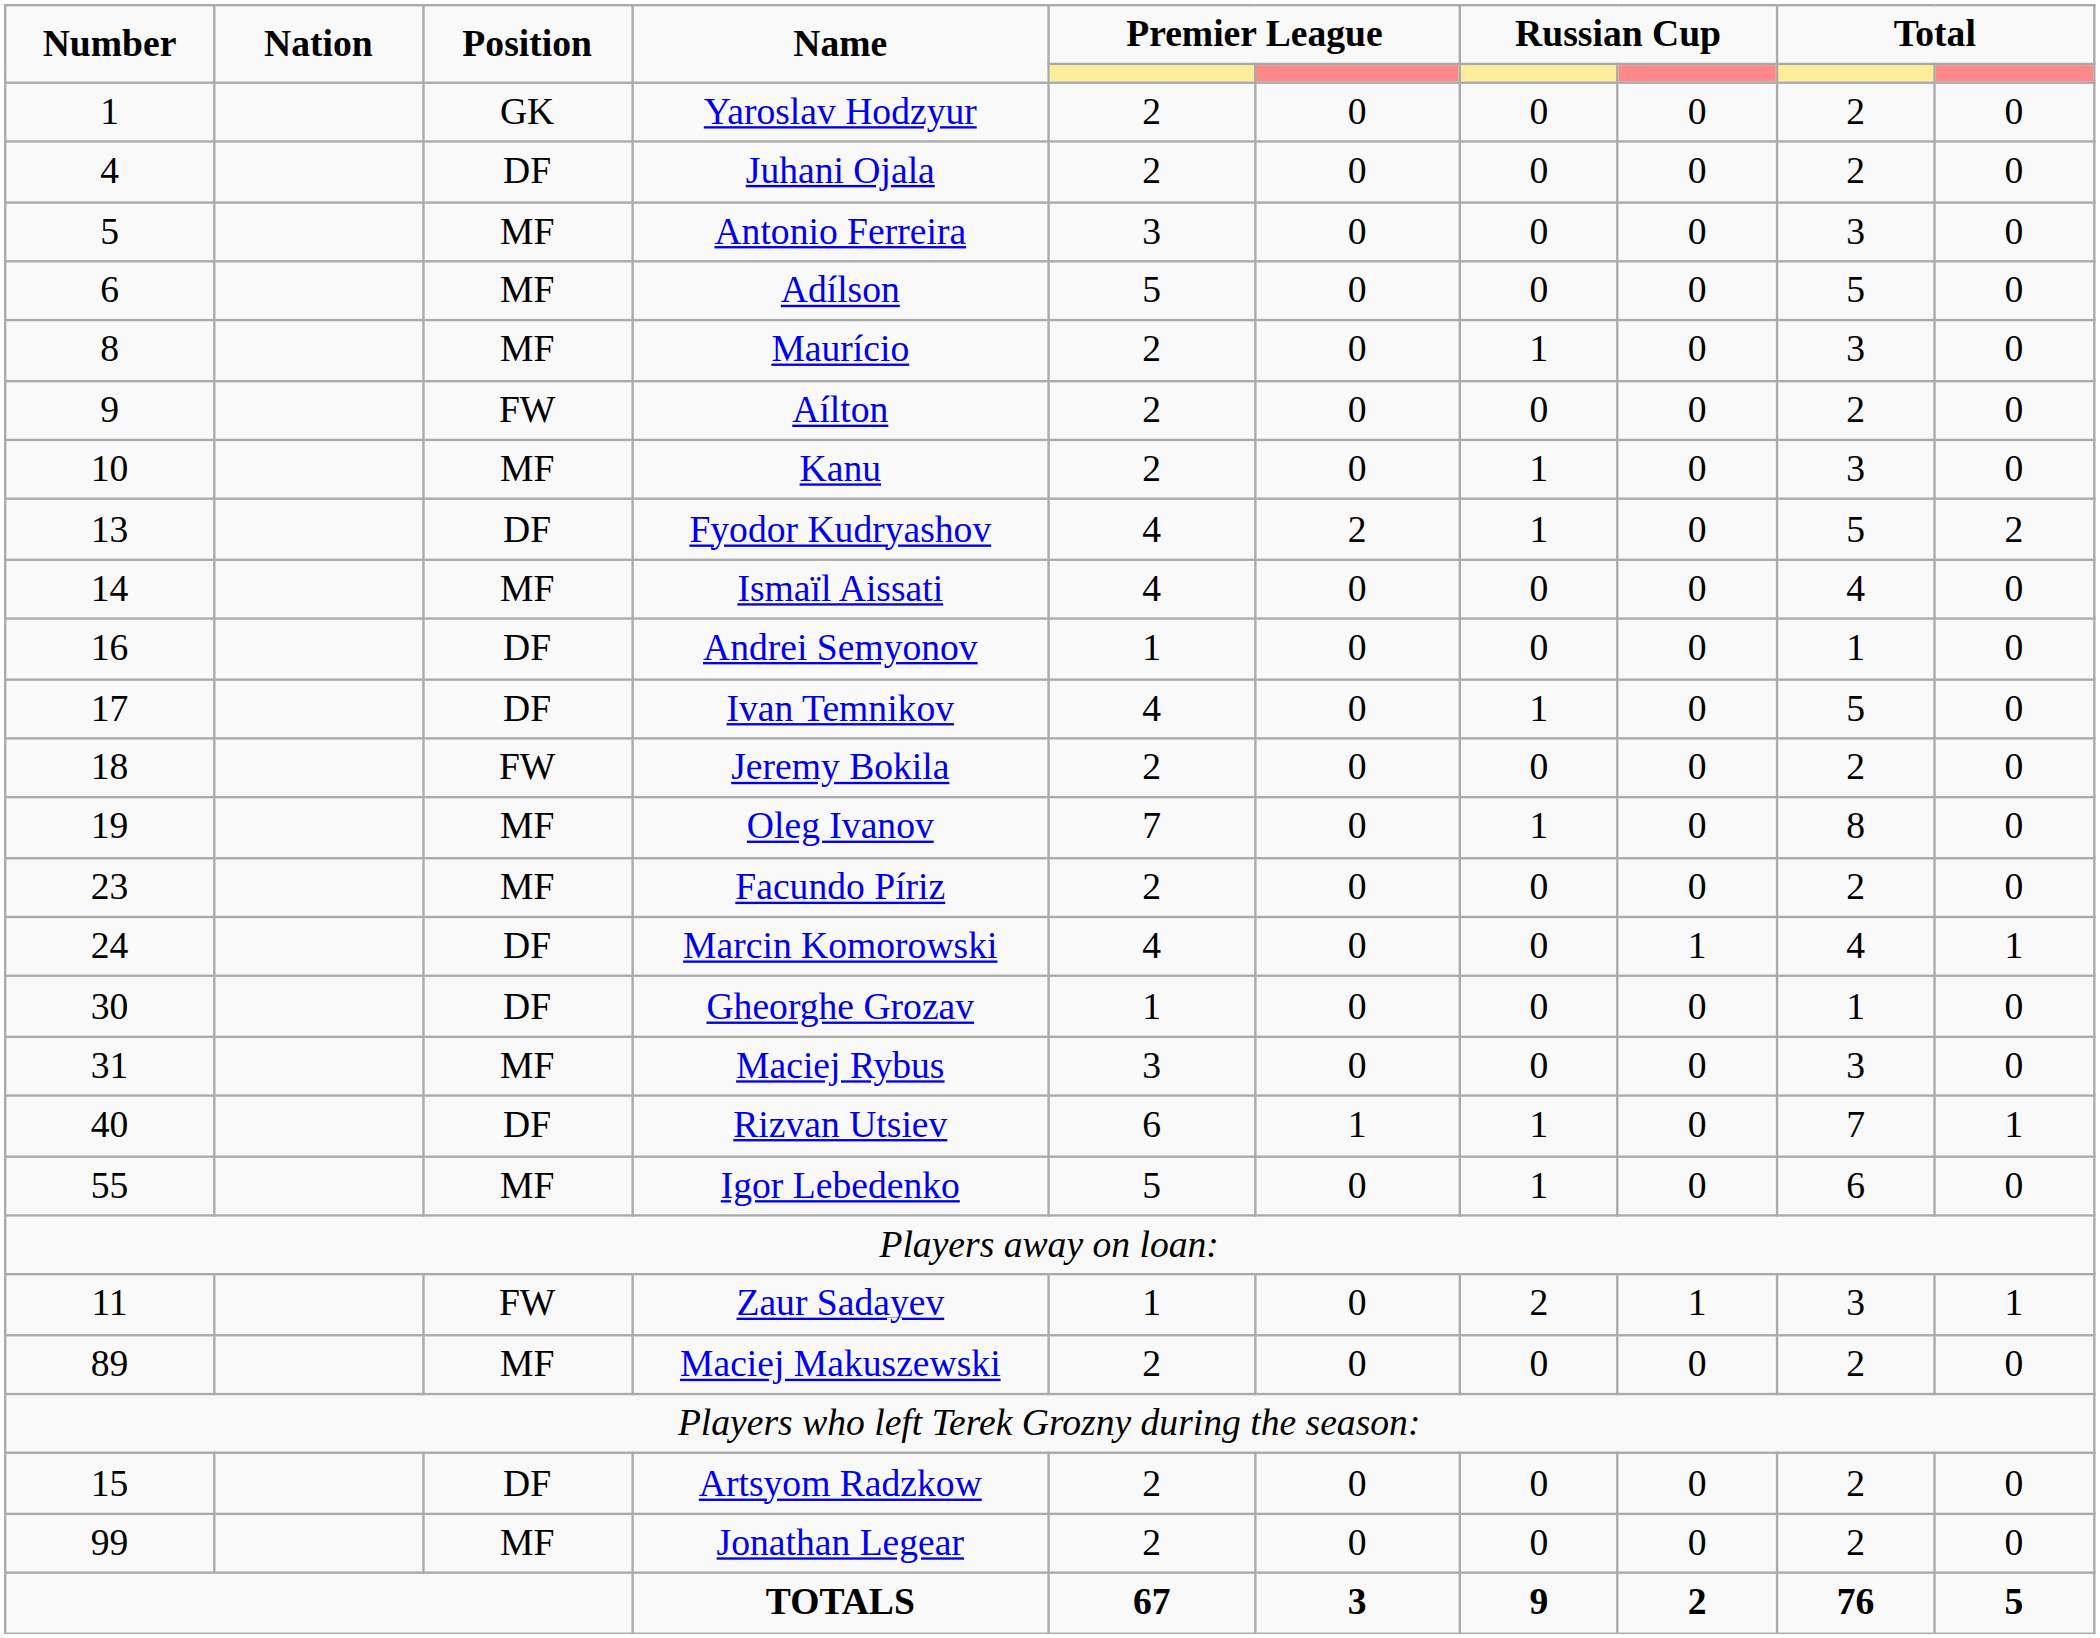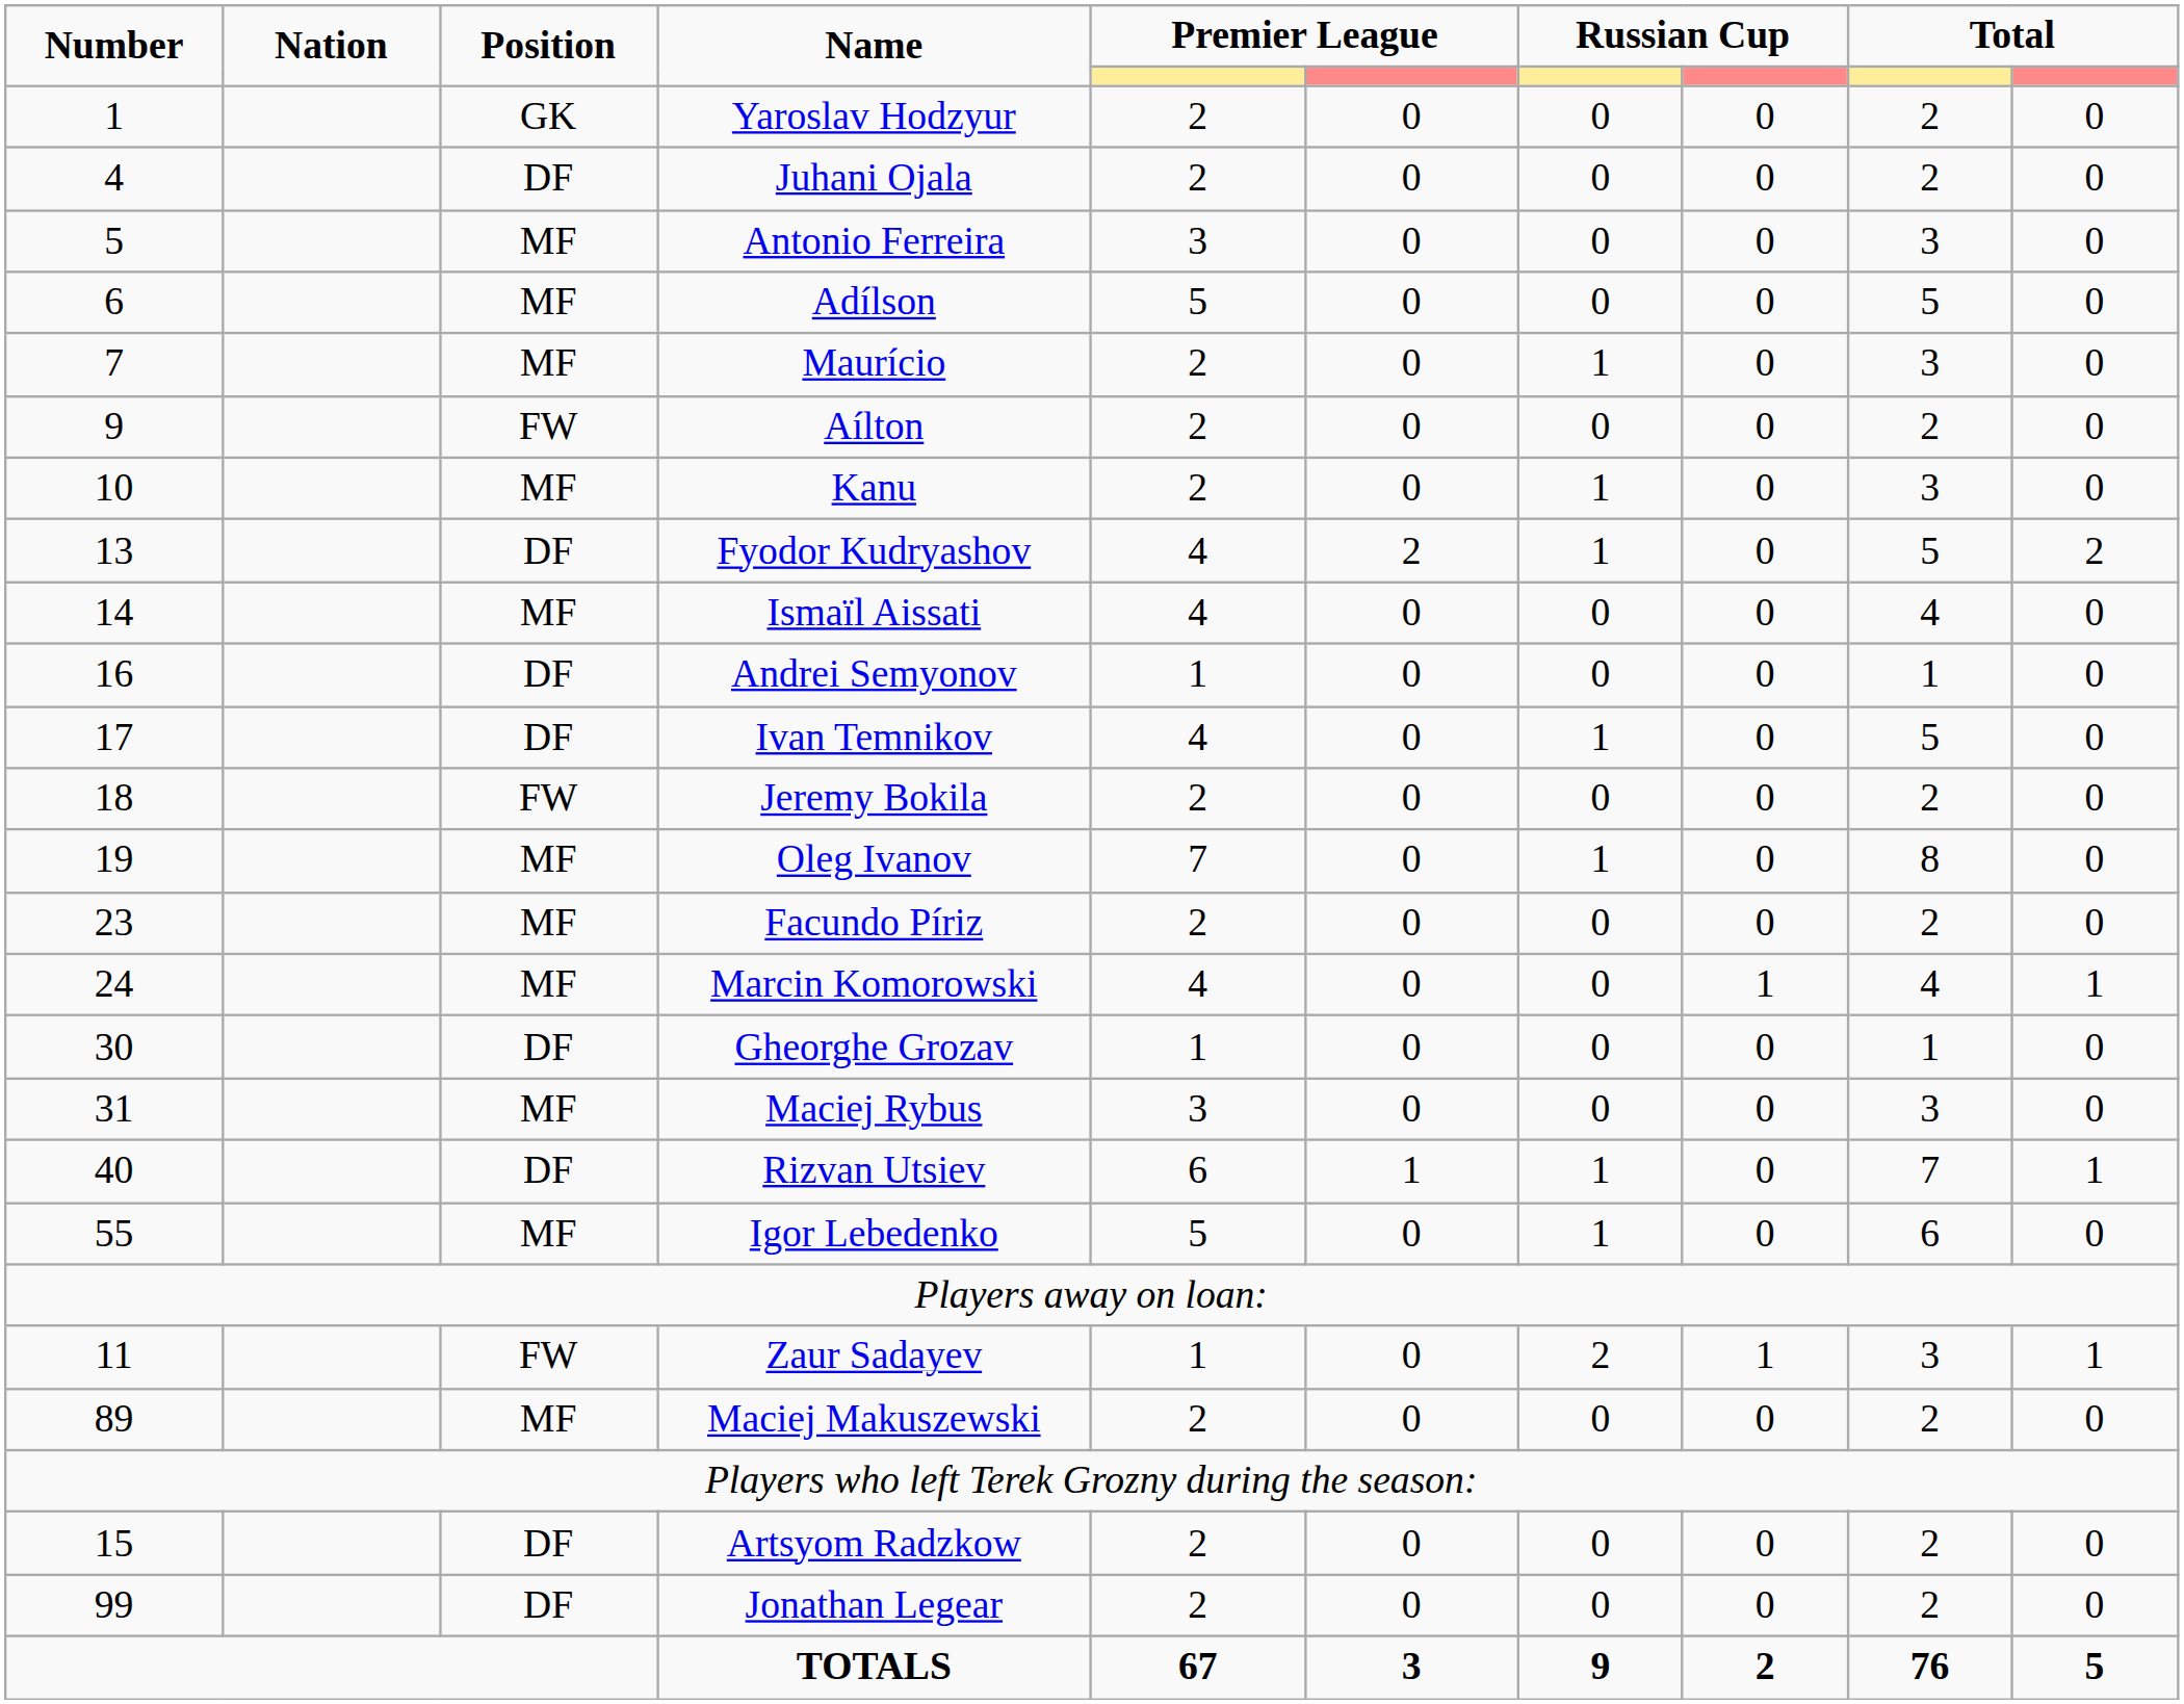 <table class="wikitable" style="font-size: 100%; text-align: center;">
 <tr>
 <td rowspan=2 width="10%" align=center><strong>Number</strong></td>
 <td rowspan=2 width="10%" align=center><strong>Nation</strong></td>
 <td rowspan=2 width="10%" align=center><strong>Position</strong></td>
 <td rowspan=2 width="20%" align=center><strong>Name</strong></td>
 <td colspan=2 align=center><strong>Premier League</strong></td>
 <td colspan=2 align=center><strong>Russian Cup</strong></td>
 <td colspan=2 align=center><strong>Total</strong></td>
 </tr>
 <tr>
 <th width=80 style="background: #FFEE99"></th>
 <th width=80 style="background: #FF8888"></th>
 <th width=60 style="background: #FFEE99"></th>
 <th width=60 style="background: #FF8888"></th>
 <th width=60 style="background: #FFEE99"></th>
 <th width=60 style="background: #FF8888"></th>
 </tr>
 <tr>
 <td>1</td>
 <td></td>
 <td>GK</td>
 <td><a href='#'>Yaroslav Hodzyur</a></td>
 <td>2</td>
 <td>0</td>
 <td>0</td>
 <td>0</td>
 <td>2</td>
 <td>0</td>
 </tr>
 <tr>
 <td>4</td>
 <td></td>
 <td>DF</td>
 <td><a href='#'>Juhani Ojala</a></td>
 <td>2</td>
 <td>0</td>
 <td>0</td>
 <td>0</td>
 <td>2</td>
 <td>0</td>
 </tr>
 <tr>
 <td>5</td>
 <td></td>
 <td>MF</td>
 <td><a href='#'>Antonio Ferreira</a></td>
 <td>3</td>
 <td>0</td>
 <td>0</td>
 <td>0</td>
 <td>3</td>
 <td>0</td>
 </tr>
 <tr>
 <td>6</td>
 <td></td>
 <td>MF</td>
 <td><a href='#'>Adílson</a></td>
 <td>5</td>
 <td>0</td>
 <td>0</td>
 <td>0</td>
 <td>5</td>
 <td>0</td>
 </tr>
 <tr>
-<td>8</td>
+<td>7</td>
 <td></td>
 <td>MF</td>
 <td><a href='#'>Maurício</a></td>
 <td>2</td>
 <td>0</td>
 <td>1</td>
 <td>0</td>
 <td>3</td>
 <td>0</td>
 </tr>
 <tr>
 <td>9</td>
 <td></td>
 <td>FW</td>
 <td><a href='#'>Aílton</a></td>
 <td>2</td>
 <td>0</td>
 <td>0</td>
 <td>0</td>
 <td>2</td>
 <td>0</td>
 </tr>
 <tr>
 <td>10</td>
 <td></td>
 <td>MF</td>
 <td><a href='#'>Kanu</a></td>
 <td>2</td>
 <td>0</td>
 <td>1</td>
 <td>0</td>
 <td>3</td>
 <td>0</td>
 </tr>
 <tr>
 <td>13</td>
 <td></td>
 <td>DF</td>
 <td><a href='#'>Fyodor Kudryashov</a></td>
 <td>4</td>
 <td>2</td>
 <td>1</td>
 <td>0</td>
 <td>5</td>
 <td>2</td>
 </tr>
 <tr>
 <td>14</td>
 <td></td>
 <td>MF</td>
 <td><a href='#'>Ismaïl Aissati</a></td>
 <td>4</td>
 <td>0</td>
 <td>0</td>
 <td>0</td>
 <td>4</td>
 <td>0</td>
 </tr>
 <tr>
 <td>16</td>
 <td></td>
 <td>DF</td>
 <td><a href='#'>Andrei Semyonov</a></td>
 <td>1</td>
 <td>0</td>
 <td>0</td>
 <td>0</td>
 <td>1</td>
 <td>0</td>
 </tr>
 <tr>
 <td>17</td>
 <td></td>
 <td>DF</td>
 <td><a href='#'>Ivan Temnikov</a></td>
 <td>4</td>
 <td>0</td>
 <td>1</td>
 <td>0</td>
 <td>5</td>
 <td>0</td>
 </tr>
 <tr>
 <td>18</td>
 <td></td>
 <td>FW</td>
 <td><a href='#'>Jeremy Bokila</a></td>
 <td>2</td>
 <td>0</td>
 <td>0</td>
 <td>0</td>
 <td>2</td>
 <td>0</td>
 </tr>
 <tr>
 <td>19</td>
 <td></td>
 <td>MF</td>
 <td><a href='#'>Oleg Ivanov</a></td>
 <td>7</td>
 <td>0</td>
 <td>1</td>
 <td>0</td>
 <td>8</td>
 <td>0</td>
 </tr>
 <tr>
 <td>23</td>
 <td></td>
 <td>MF</td>
 <td><a href='#'>Facundo Píriz</a></td>
 <td>2</td>
 <td>0</td>
 <td>0</td>
 <td>0</td>
 <td>2</td>
 <td>0</td>
 </tr>
 <tr>
 <td>24</td>
 <td></td>
-<td>DF</td>
+<td>MF</td>
 <td><a href='#'>Marcin Komorowski</a></td>
 <td>4</td>
 <td>0</td>
 <td>0</td>
 <td>1</td>
 <td>4</td>
 <td>1</td>
 </tr>
 <tr>
 <td>30</td>
 <td></td>
 <td>DF</td>
 <td><a href='#'>Gheorghe Grozav</a></td>
 <td>1</td>
 <td>0</td>
 <td>0</td>
 <td>0</td>
 <td>1</td>
 <td>0</td>
 </tr>
 <tr>
 <td>31</td>
 <td></td>
 <td>MF</td>
 <td><a href='#'>Maciej Rybus</a></td>
 <td>3</td>
 <td>0</td>
 <td>0</td>
 <td>0</td>
 <td>3</td>
 <td>0</td>
 </tr>
 <tr>
 <td>40</td>
 <td></td>
 <td>DF</td>
 <td><a href='#'>Rizvan Utsiev</a></td>
 <td>6</td>
 <td>1</td>
 <td>1</td>
 <td>0</td>
 <td>7</td>
 <td>1</td>
 </tr>
 <tr>
 <td>55</td>
 <td></td>
 <td>MF</td>
 <td><a href='#'>Igor Lebedenko</a></td>
 <td>5</td>
 <td>0</td>
 <td>1</td>
 <td>0</td>
 <td>6</td>
 <td>0</td>
 </tr>
 <tr>
 <td colspan=14><em>Players away on loan:</em></td>
 </tr>
 <tr>
 <td>11</td>
 <td></td>
 <td>FW</td>
 <td><a href='#'>Zaur Sadayev</a></td>
 <td>1</td>
 <td>0</td>
 <td>2</td>
 <td>1</td>
 <td>3</td>
 <td>1</td>
 </tr>
 <tr>
 <td>89</td>
 <td></td>
 <td>MF</td>
 <td><a href='#'>Maciej Makuszewski</a></td>
 <td>2</td>
 <td>0</td>
 <td>0</td>
 <td>0</td>
 <td>2</td>
 <td>0</td>
 </tr>
 <tr>
 <td colspan=14><em>Players who left Terek Grozny during the season:</em></td>
 </tr>
 <tr>
 <td>15</td>
 <td></td>
 <td>DF</td>
 <td><a href='#'>Artsyom Radzkow</a></td>
 <td>2</td>
 <td>0</td>
 <td>0</td>
 <td>0</td>
 <td>2</td>
 <td>0</td>
 </tr>
 <tr>
 <td>99</td>
 <td></td>
-<td>MF</td>
+<td>DF</td>
 <td><a href='#'>Jonathan Legear</a></td>
 <td>2</td>
 <td>0</td>
 <td>0</td>
 <td>0</td>
 <td>2</td>
 <td>0</td>
 </tr>
 <tr>
 <td colspan=3></td>
 <td><strong>TOTALS</strong></td>
 <td><strong>67</strong></td>
 <td><strong>3</strong></td>
 <td><strong>9</strong></td>
 <td><strong>2</strong></td>
 <td><strong>76</strong></td>
 <td><strong>5</strong></td>
 </tr>
 </table>
